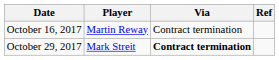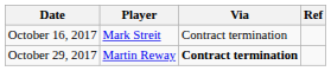 <table class="wikitable">
 <tr style="background:#ddd; text-align:center;">
 <th>Date</th>
 <th>Player</th>
 <th>Via</th>
 <th>Ref</th>
 </tr>
 <tr>
 <td>October 16, 2017</td>
-<td><a href='#'>Martin Reway</a></td>
+<td><a href='#'>Mark Streit</a></td>
 <td>Contract termination</td>
 <td></td>
 </tr>
 <tr>
 <td>October 29, 2017</td>
-<td><a href='#'>Mark Streit</a></td>
+<td><a href='#'>Martin Reway</a></td>
 <td><strong>Contract termination</strong></td>
 <td></td>
 </tr>
 </table>
